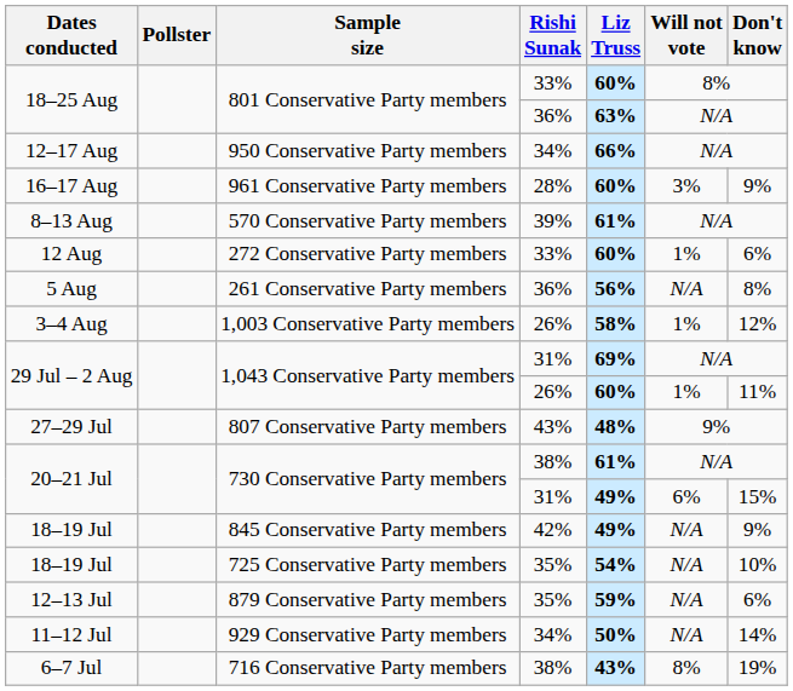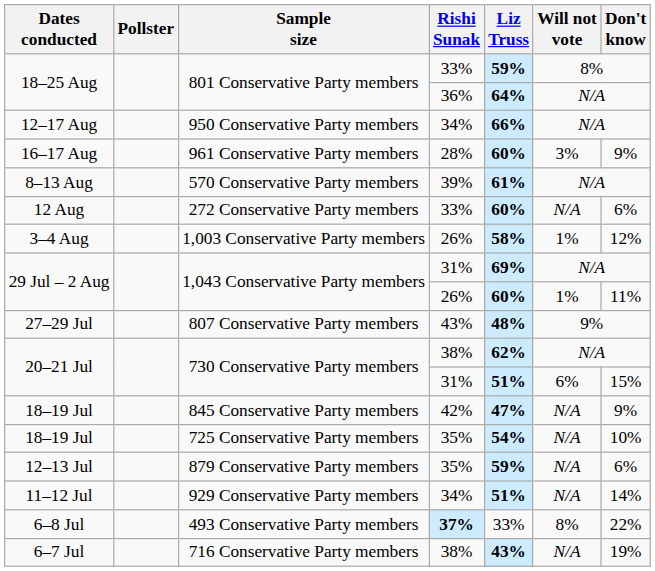 <table class="wikitable" style="font-size:90%;text-align:center">
 <tr>
 <th>Dates<br>conducted</th>
 <th>Pollster</th>
 <th>Sample<br>size</th>
 <th><a href='#'>Rishi<br>Sunak</a></th>
 <th><a href='#'>Liz<br>Truss</a></th>
 <th>Will not<br>vote</th>
 <th>Don't<br>know</th>
 </tr>
 <tr>
 <td rowspan="2">18–25 Aug</td>
 <td rowspan="2"></td>
 <td rowspan="2">801 Conservative Party members</td>
 <td>33%</td>
-<td style="background:#CCEBFF;color:black;"><strong>60%</strong></td>
+<td style="background:#CCEBFF;color:black;"><strong>59%</strong></td>
 <td colspan="2">8%</td>
 </tr>
 <tr>
 <td>36%</td>
-<td style="background:#CCEBFF;color:black;"><strong>63%</strong></td>
+<td style="background:#CCEBFF;color:black;"><strong>64%</strong></td>
 <td colspan="2"><em>N/A</em></td>
 </tr>
 <tr>
 <td>12–17 Aug</td>
 <td></td>
 <td>950 Conservative Party members</td>
 <td>34%</td>
 <td style="background:#CCEBFF;color:black;"><strong>66%</strong></td>
 <td colspan="2"><em>N/A</em></td>
 </tr>
 <tr>
 <td>16–17 Aug</td>
 <td></td>
 <td>961 Conservative Party members</td>
 <td>28%</td>
 <td style="background:#CCEBFF;color:black;"><strong>60%</strong></td>
 <td>3%</td>
 <td>9%</td>
 </tr>
 <tr>
 <td>8–13 Aug</td>
 <td></td>
 <td>570 Conservative Party members</td>
 <td>39%</td>
 <td style="background:#CCEBFF;color:black;"><strong>61%</strong></td>
 <td colspan="2"><em>N/A</em></td>
 </tr>
 <tr>
 <td>12 Aug</td>
 <td> </td>
 <td>272 Conservative Party members</td>
 <td>33%</td>
 <td style="background:#CCEBFF;color:black;"><strong>60%</strong></td>
-<td>1%</td>
+<td><em>N/A</em></td>
 <td>6%</td>
-</tr>
-<tr>
-<td>5 Aug</td>
-<td> </td>
-<td>261 Conservative Party members</td>
-<td>36%</td>
-<td style="background:#CCEBFF;color:black;"><strong>56%</strong></td>
-<td><em>N/A</em></td>
-<td>8%</td>
 </tr>
 <tr>
 <td>3–4 Aug</td>
 <td></td>
 <td>1,003 Conservative Party members</td>
 <td>26%</td>
 <td style="background:#CCEBFF;color:black;"><strong>58%</strong></td>
 <td>1%</td>
 <td>12%</td>
 </tr>
 <tr>
 <td rowspan="2">29 Jul – 2 Aug</td>
 <td rowspan="2"></td>
 <td rowspan="2">1,043 Conservative Party members</td>
 <td>31%</td>
 <td style="background:#CCEBFF;color:black;"><strong>69%</strong></td>
 <td colspan="2"><em>N/A</em></td>
 </tr>
 <tr>
 <td>26%</td>
 <td style="background:#CCEBFF;color:black;"><strong>60%</strong></td>
 <td>1%</td>
 <td>11%</td>
 </tr>
 <tr>
 <td>27–29 Jul</td>
 <td> </td>
 <td>807 Conservative Party members</td>
 <td>43%</td>
 <td style="background:#CCEBFF;color:black;"><strong>48%</strong></td>
 <td colspan="2">9%</td>
 </tr>
 <tr>
 <td rowspan="2">20–21 Jul</td>
 <td rowspan="2"></td>
 <td rowspan="2">730 Conservative Party members</td>
 <td>38%</td>
-<td style="background:#CCEBFF;color:black;"><strong>61%</strong></td>
+<td style="background:#CCEBFF;color:black;"><strong>62%</strong></td>
 <td colspan="2"><em>N/A</em></td>
 </tr>
 <tr>
 <td>31%</td>
-<td style="background:#CCEBFF;color:black;"><strong>49%</strong></td>
+<td style="background:#CCEBFF;color:black;"><strong>51%</strong></td>
 <td>6%</td>
 <td>15%</td>
 </tr>
 <tr>
 <td>18–19 Jul</td>
 <td></td>
 <td>845 Conservative Party members</td>
 <td>42%</td>
-<td style="background:#CCEBFF;color:black;"><strong>49%</strong></td>
+<td style="background:#CCEBFF;color:black;"><strong>47%</strong></td>
 <td><em>N/A</em></td>
 <td>9%</td>
 </tr>
 <tr>
 <td>18–19 Jul</td>
 <td></td>
 <td>725 Conservative Party members</td>
 <td>35%</td>
 <td style="background:#CCEBFF;color:black;"><strong>54%</strong></td>
 <td><em>N/A</em></td>
 <td>10%</td>
 </tr>
 <tr>
 <td>12–13 Jul</td>
 <td></td>
 <td>879 Conservative Party members</td>
 <td>35%</td>
 <td style="background:#CCEBFF;color:black;"><strong>59%</strong></td>
 <td><em>N/A</em></td>
 <td>6%</td>
 </tr>
 <tr>
 <td>11–12 Jul</td>
 <td></td>
 <td>929 Conservative Party members</td>
 <td>34%</td>
-<td style="background:#CCEBFF;color:black;"><strong>50%</strong></td>
+<td style="background:#CCEBFF;color:black;"><strong>51%</strong></td>
 <td><em>N/A</em></td>
 <td>14%</td>
+</tr>
+<tr>
+<td>6–8 Jul</td>
+<td></td>
+<td>493 Conservative Party members</td>
+<td style="background:#CCEBFF;color:black;"><strong>37%</strong></td>
+<td>33%</td>
+<td>8%</td>
+<td>22%</td>
 </tr>
 <tr>
 <td>6–7 Jul</td>
 <td></td>
 <td>716 Conservative Party members</td>
 <td>38%</td>
 <td style="background:#CCEBFF;color:black;"><strong>43%</strong></td>
-<td>8%</td>
+<td><em>N/A</em></td>
 <td>19%</td>
 </tr>
 </table>
